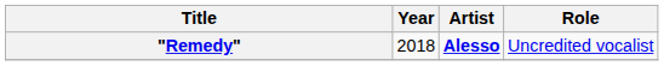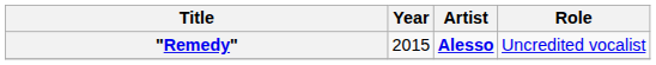 <table class="wikitable plainrowheaders" style="text-align:center;">
 <tr>
 <th scope="col" style="width:22em;">Title</th>
 <th scope="col">Year</th>
 <th scope="col">Artist</th>
 <th scope="col">Role</th>
 </tr>
 <tr>
 <th scope="row">"<a href='#'>Remedy</a>"</th>
-<td>2018</td>
+<td>2015</td>
 <td><strong><a href='#'>Alesso</a></strong></td>
 <td><a href='#'>Uncredited vocalist</a></td>
 </tr>
 <tr>
 </tr>
 </table>
